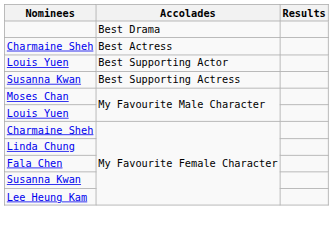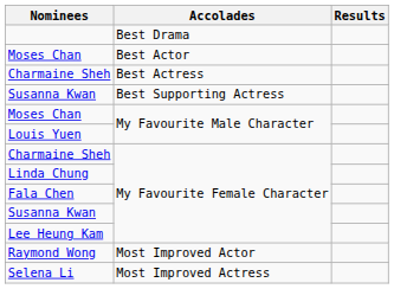 <table class="wikitable">
 <tr>
 <th>Nominees</th>
 <th>Accolades</th>
 <th>Results</th>
 </tr>
 <tr>
 <td></td>
 <td>Best Drama</td>
 <td></td>
 </tr>
 <tr>
-<td><a href='#'>Charmaine Sheh</a></td>
-<td>Best Actress</td>
+<td><a href='#'>Moses Chan</a></td>
+<td>Best Actor</td>
 <td></td>
 </tr>
 <tr>
-<td><a href='#'>Louis Yuen</a></td>
-<td>Best Supporting Actor</td>
+<td><a href='#'>Charmaine Sheh</a></td>
+<td>Best Actress</td>
 <td></td>
 </tr>
 <tr>
 <td><a href='#'>Susanna Kwan</a></td>
 <td>Best Supporting Actress</td>
 <td></td>
 </tr>
 <tr>
 <td><a href='#'>Moses Chan</a></td>
 <td rowspan="2">My Favourite Male Character</td>
 <td></td>
 </tr>
 <tr>
 <td><a href='#'>Louis Yuen</a></td>
 <td></td>
 </tr>
 <tr>
 <td><a href='#'>Charmaine Sheh</a></td>
 <td rowspan="5">My Favourite Female Character</td>
 <td></td>
 </tr>
 <tr>
 <td><a href='#'>Linda Chung</a></td>
 <td></td>
 </tr>
 <tr>
 <td><a href='#'>Fala Chen</a></td>
 <td></td>
 </tr>
 <tr>
 <td><a href='#'>Susanna Kwan</a></td>
 <td></td>
 </tr>
 <tr>
 <td><a href='#'>Lee Heung Kam</a></td>
 <td></td>
 </tr>
+<tr>
+<td><a href='#'>Raymond Wong</a></td>
+<td>Most Improved Actor</td>
+<td></td>
+</tr>
+<tr>
+<td><a href='#'>Selena Li</a></td>
+<td>Most Improved Actress</td>
+<td></td>
+</tr>
 </table>
